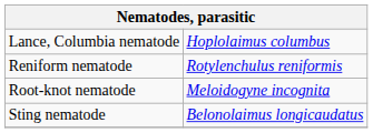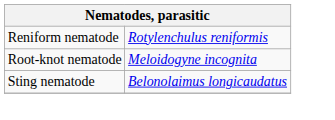 <table class="wikitable" style="clear">
 <tr>
 <th colspan=2><strong>Nematodes, parasitic</strong><br></th>
-</tr>
-<tr>
-<td>Lance, Columbia nematode</td>
-<td><em><a href='#'>Hoplolaimus columbus</a></em></td>
 </tr>
 <tr>
 <td>Reniform nematode</td>
 <td><em><a href='#'>Rotylenchulus reniformis</a></em></td>
 </tr>
 <tr>
 <td>Root-knot nematode</td>
 <td><em><a href='#'>Meloidogyne incognita</a></em></td>
 </tr>
 <tr>
 <td>Sting nematode</td>
 <td><em><a href='#'>Belonolaimus longicaudatus</a></em></td>
 </tr>
 <tr>
 </tr>
 </table>
